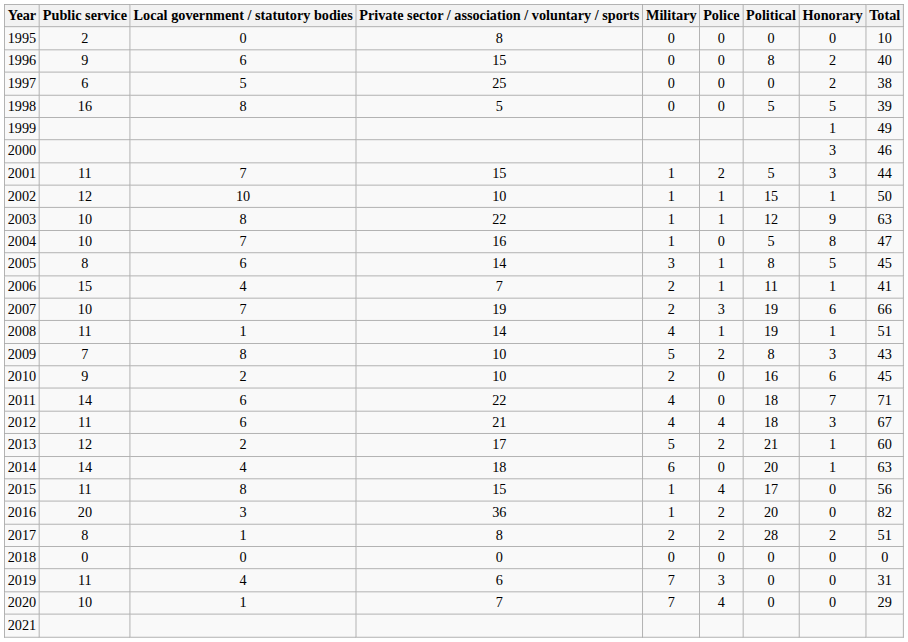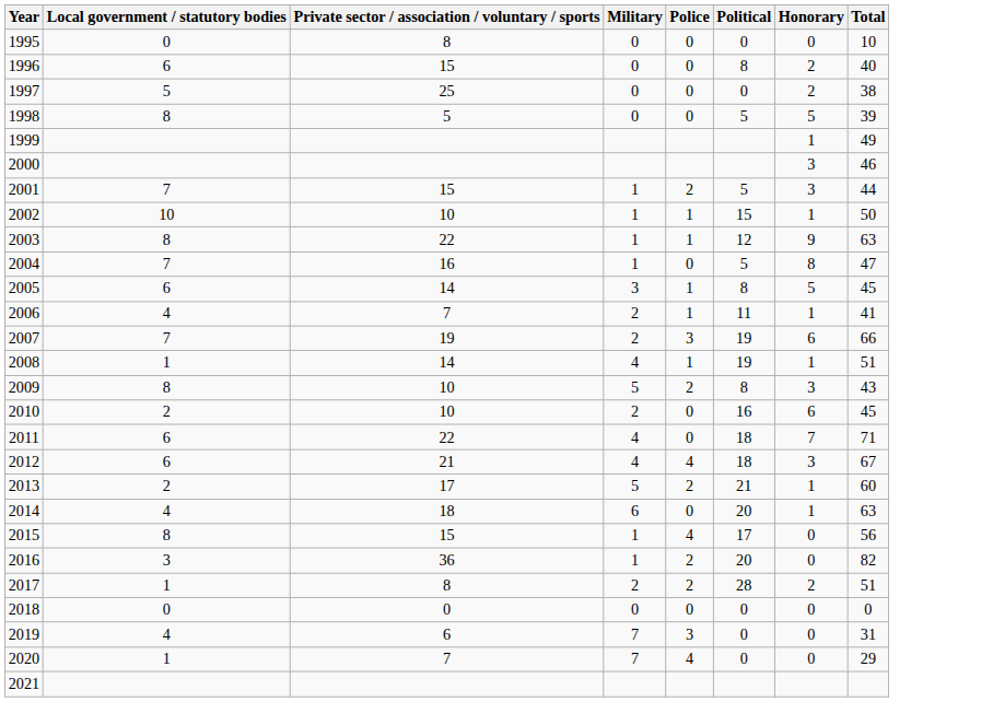 <table class="sortable wikitable">
 <tr>
 <th>Year</th>
-<th>Public service</th>
 <th>Local government / statutory bodies</th>
 <th>Private sector / association / voluntary / sports</th>
 <th>Military</th>
 <th>Police</th>
 <th>Political</th>
 <th>Honorary</th>
 <th>Total</th>
 </tr>
 <tr>
 <td align=center>1995</td>
-<td align=center>2</td>
 <td align=center>0</td>
 <td align=center>8</td>
 <td align=center>0</td>
 <td align=center>0</td>
 <td align=center>0</td>
 <td align=center>0</td>
 <td align=center>10</td>
 </tr>
 <tr>
 <td align=center>1996</td>
-<td align=center>9</td>
 <td align=center>6</td>
 <td align=center>15</td>
 <td align=center>0</td>
 <td align=center>0</td>
 <td align=center>8</td>
 <td align=center>2</td>
 <td align=center>40</td>
 </tr>
 <tr>
 <td align=center>1997</td>
-<td align=center>6</td>
 <td align=center>5</td>
 <td align=center>25</td>
 <td align=center>0</td>
 <td align=center>0</td>
 <td align=center>0</td>
 <td align=center>2</td>
 <td align=center>38</td>
 </tr>
 <tr>
 <td align=center>1998</td>
-<td align=center>16</td>
 <td align=center>8</td>
 <td align=center>5</td>
 <td align=center>0</td>
 <td align=center>0</td>
 <td align=center>5</td>
 <td align=center>5</td>
 <td align=center>39</td>
 </tr>
 <tr>
 <td align=center>1999</td>
 <td align=center></td>
 <td align=center></td>
 <td align=center></td>
 <td align=center></td>
 <td align=center></td>
-<td align=center></td>
 <td align=center>1</td>
 <td align=center>49</td>
 </tr>
 <tr>
 <td align=center>2000</td>
 <td align=center></td>
 <td align=center></td>
 <td align=center></td>
 <td align=center></td>
 <td align=center></td>
-<td align=center></td>
 <td align=center>3</td>
 <td align=center>46</td>
 </tr>
 <tr>
 <td align=center>2001</td>
-<td align=center>11</td>
 <td align=center>7</td>
 <td align=center>15</td>
 <td align=center>1</td>
 <td align=center>2</td>
 <td align=center>5</td>
 <td align=center>3</td>
 <td align=center>44</td>
 </tr>
 <tr>
 <td align=center>2002</td>
-<td align=center>12</td>
 <td align=center>10</td>
 <td align=center>10</td>
 <td align=center>1</td>
 <td align=center>1</td>
 <td align=center>15</td>
 <td align=center>1</td>
 <td align=center>50</td>
 </tr>
 <tr>
 <td align=center>2003</td>
-<td align=center>10</td>
 <td align=center>8</td>
 <td align=center>22</td>
 <td align=center>1</td>
 <td align=center>1</td>
 <td align=center>12</td>
 <td align=center>9</td>
 <td align=center>63</td>
 </tr>
 <tr>
 <td align=center>2004</td>
-<td align=center>10</td>
 <td align=center>7</td>
 <td align=center>16</td>
 <td align=center>1</td>
 <td align=center>0</td>
 <td align=center>5</td>
 <td align=center>8</td>
 <td align=center>47</td>
 </tr>
 <tr>
 <td align=center>2005</td>
-<td align=center>8</td>
 <td align=center>6</td>
 <td align=center>14</td>
 <td align=center>3</td>
 <td align=center>1</td>
 <td align=center>8</td>
 <td align=center>5</td>
 <td align=center>45</td>
 </tr>
 <tr>
 <td align=center>2006</td>
-<td align=center>15</td>
 <td align=center>4</td>
 <td align=center>7</td>
 <td align=center>2</td>
 <td align=center>1</td>
 <td align=center>11</td>
 <td align=center>1</td>
 <td align=center>41</td>
 </tr>
 <tr>
 <td align=center>2007</td>
-<td align=center>10</td>
 <td align=center>7</td>
 <td align=center>19</td>
 <td align=center>2</td>
 <td align=center>3</td>
 <td align=center>19</td>
 <td align=center>6</td>
 <td align=center>66</td>
 </tr>
 <tr>
 <td align=center>2008</td>
-<td align=center>11</td>
 <td align=center>1</td>
 <td align=center>14</td>
 <td align=center>4</td>
 <td align=center>1</td>
 <td align=center>19</td>
 <td align=center>1</td>
 <td align=center>51</td>
 </tr>
 <tr>
 <td align=center>2009</td>
-<td align=center>7</td>
 <td align=center>8</td>
 <td align=center>10</td>
 <td align=center>5</td>
 <td align=center>2</td>
 <td align=center>8</td>
 <td align=center>3</td>
 <td align=center>43</td>
 </tr>
 <tr>
 <td align=center>2010</td>
-<td align=center>9</td>
 <td align=center>2</td>
 <td align=center>10</td>
 <td align=center>2</td>
 <td align=center>0</td>
 <td align=center>16</td>
 <td align=center>6</td>
 <td align=center>45</td>
 </tr>
 <tr>
 <td align=center>2011</td>
-<td align=center>14</td>
 <td align=center>6</td>
 <td align=center>22</td>
 <td align=center>4</td>
 <td align=center>0</td>
 <td align=center>18</td>
 <td align=center>7</td>
 <td align=center>71</td>
 </tr>
 <tr>
 <td align=center>2012</td>
-<td align=center>11</td>
 <td align=center>6</td>
 <td align=center>21</td>
 <td align=center>4</td>
 <td align=center>4</td>
 <td align=center>18</td>
 <td align=center>3</td>
 <td align=center>67</td>
 </tr>
 <tr>
 <td align=center>2013</td>
-<td align=center>12</td>
 <td align=center>2</td>
 <td align=center>17</td>
 <td align=center>5</td>
 <td align=center>2</td>
 <td align=center>21</td>
 <td align=center>1</td>
 <td align=center>60</td>
 </tr>
 <tr>
 <td align=center>2014</td>
-<td align=center>14</td>
 <td align=center>4</td>
 <td align=center>18</td>
 <td align=center>6</td>
 <td align=center>0</td>
 <td align=center>20</td>
 <td align=center>1</td>
 <td align=center>63</td>
 </tr>
 <tr>
 <td align=center>2015</td>
-<td align=center>11</td>
 <td align=center>8</td>
 <td align=center>15</td>
 <td align=center>1</td>
 <td align=center>4</td>
 <td align=center>17</td>
 <td align=center>0</td>
 <td align=center>56</td>
 </tr>
 <tr>
 <td align=center>2016</td>
-<td align=center>20</td>
 <td align=center>3</td>
 <td align=center>36</td>
 <td align=center>1</td>
 <td align=center>2</td>
 <td align=center>20</td>
 <td align=center>0</td>
 <td align=center>82</td>
 </tr>
 <tr>
 <td align=center>2017</td>
-<td align=center>8</td>
 <td align=center>1</td>
 <td align=center>8</td>
 <td align=center>2</td>
 <td align=center>2</td>
 <td align=center>28</td>
 <td align=center>2</td>
 <td align=center>51</td>
 </tr>
 <tr>
 <td align=center>2018</td>
 <td align=center>0</td>
 <td align=center>0</td>
 <td align=center>0</td>
 <td align=center>0</td>
 <td align=center>0</td>
 <td align=center>0</td>
 <td align=center>0</td>
-<td align=center>0</td>
 </tr>
 <tr>
 <td align=center>2019</td>
-<td align=center>11</td>
 <td align=center>4</td>
 <td align=center>6</td>
 <td align=center>7</td>
 <td align=center>3</td>
 <td align=center>0</td>
 <td align=center>0</td>
 <td align=center>31</td>
 </tr>
 <tr>
 <td align=center>2020</td>
-<td align=center>10</td>
 <td align=center>1</td>
 <td align=center>7</td>
 <td align=center>7</td>
 <td align=center>4</td>
 <td align=center>0</td>
 <td align=center>0</td>
 <td align=center>29</td>
 </tr>
 <tr>
 <td align=center>2021</td>
 <td align=center></td>
 <td align=center></td>
 <td align=center></td>
 <td align=center></td>
 <td align=center></td>
 <td align=center></td>
 <td align=center></td>
-<td align=center></td>
 </tr>
 </table>
